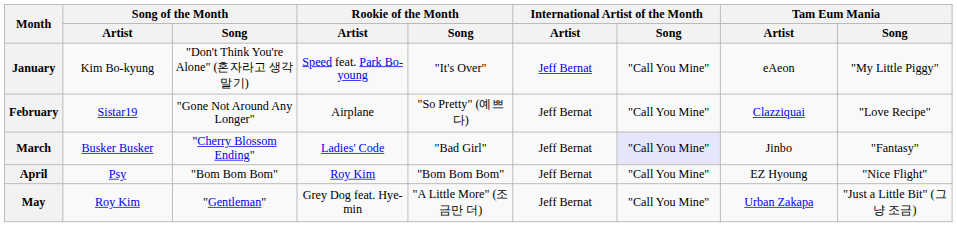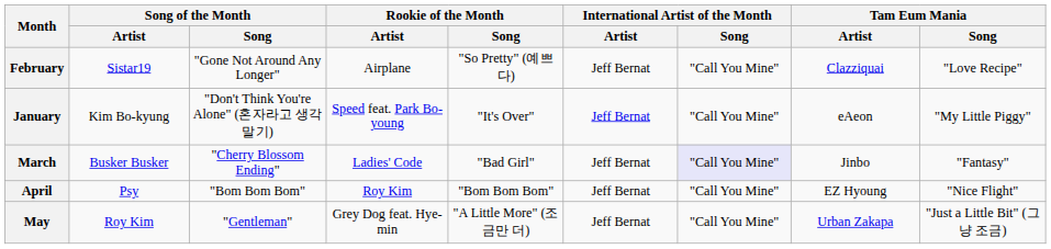 <table class="wikitable plainrowheaders" style="text-align:center;">
 <tr>
 <th rowspan="2" style="width:5em;">Month</th>
 <th colspan="2">Song of the Month</th>
 <th colspan="2">Rookie of the Month</th>
 <th colspan="2">International Artist of the Month</th>
 <th colspan="2">Tam Eum Mania</th>
 </tr>
 <tr>
 <th style="width:20em;">Artist</th>
 <th style="width:20em;">Song</th>
 <th style="width:20em;">Artist</th>
 <th style="width:20em;">Song</th>
 <th style="width:20em;">Artist</th>
 <th style="width:20em;">Song</th>
 <th style="width:20em;">Artist</th>
 <th style="width:20em;">Song</th>
 </tr>
 <tr>
+<th>February</th>
+<td><a href='#'>Sistar19</a></td>
+<td>"Gone Not Around Any Longer"</td>
+<td>Airplane</td>
+<td>"So Pretty" (예쁘다)</td>
+<td>Jeff Bernat</td>
+<td>"Call You Mine"</td>
+<td><a href='#'>Clazziquai</a></td>
+<td>"Love Recipe"</td>
+</tr>
+<tr>
 <th>January</th>
 <td>Kim Bo-kyung</td>
 <td>"Don't Think You're Alone" (혼자라고 생각말기)</td>
 <td><a href='#'>Speed</a> feat. <a href='#'>Park Bo-young</a></td>
 <td>"It's Over"</td>
 <td><a href='#'>Jeff Bernat</a></td>
 <td>"Call You Mine"</td>
 <td>eAeon</td>
 <td>"My Little Piggy"</td>
-</tr>
-<tr>
-<th>February</th>
-<td><a href='#'>Sistar19</a></td>
-<td>"Gone Not Around Any Longer"</td>
-<td>Airplane</td>
-<td>"So Pretty" (예쁘다)</td>
-<td>Jeff Bernat</td>
-<td>"Call You Mine"</td>
-<td><a href='#'>Clazziquai</a></td>
-<td>"Love Recipe"</td>
 </tr>
 <tr>
 <th>March</th>
 <td><a href='#'>Busker Busker</a></td>
 <td>"<a href='#'>Cherry Blossom Ending</a>"</td>
 <td><a href='#'>Ladies' Code</a></td>
 <td>"Bad Girl"</td>
 <td>Jeff Bernat</td>
 <td style="background: lavender;">"Call You Mine"</td>
 <td>Jinbo</td>
 <td>"Fantasy"</td>
 </tr>
 <tr>
 <th>April</th>
 <td><a href='#'>Psy</a></td>
 <td>"Bom Bom Bom"</td>
 <td><a href='#'>Roy Kim</a></td>
 <td>"Bom Bom Bom"</td>
 <td>Jeff Bernat</td>
 <td>"Call You Mine"</td>
 <td>EZ Hyoung</td>
 <td>"Nice Flight"</td>
 </tr>
 <tr>
 <th>May</th>
 <td><a href='#'>Roy Kim</a></td>
 <td>"<a href='#'>Gentleman</a>"</td>
 <td>Grey Dog feat. Hye-min</td>
 <td>"A Little More" (조금만 더)</td>
 <td>Jeff Bernat</td>
 <td>"Call You Mine"</td>
 <td><a href='#'>Urban Zakapa</a></td>
 <td>"Just a Little Bit" (그냥 조금)</td>
 </tr>
 </table>
